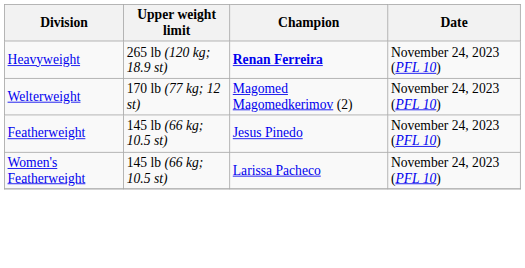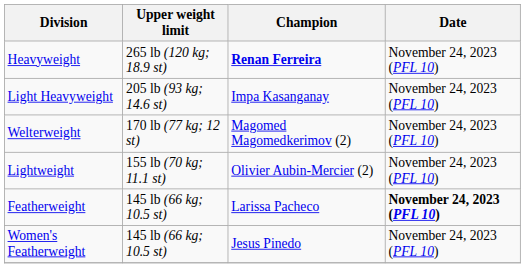 <table class="wikitable">
 <tr>
 <th>Division</th>
 <th>Upper weight limit</th>
 <th>Champion</th>
 <th>Date</th>
 </tr>
 <tr>
 <td><a href='#'>Heavyweight</a></td>
 <td>265 lb <em>(120 kg; 18.9 st)</em></td>
 <td><strong><a href='#'>Renan Ferreira</a></strong></td>
 <td>November 24, 2023 (<em><a href='#'>PFL 10</a></em>)</td>
 </tr>
 <tr>
+<td><a href='#'>Light Heavyweight</a></td>
+<td>205 lb <em>(93 kg; 14.6 st)</em></td>
+<td><a href='#'>Impa Kasanganay</a></td>
+<td>November 24, 2023 (<em><a href='#'>PFL 10</a></em>)</td>
+</tr>
+<tr>
 <td><a href='#'>Welterweight</a></td>
 <td>170 lb <em>(77 kg; 12 st)</em></td>
 <td><a href='#'>Magomed Magomedkerimov</a> (2)</td>
 <td>November 24, 2023 (<em><a href='#'>PFL 10</a></em>)</td>
 </tr>
 <tr>
+<td><a href='#'>Lightweight</a></td>
+<td>155 lb <em>(70 kg; 11.1 st)</em></td>
+<td><a href='#'>Olivier Aubin-Mercier</a> (2)</td>
+<td>November 24, 2023 (<em><a href='#'>PFL 10</a></em>)</td>
+</tr>
+<tr>
 <td><a href='#'>Featherweight</a></td>
+<td>145 lb <em>(66 kg; 10.5 st)</em></td>
+<td><a href='#'>Larissa Pacheco</a></td>
+<td><strong>November 24, 2023 (<em><a href='#'>PFL 10</a></em>)</strong></td>
+</tr>
+<tr>
+<td><a href='#'>Women's Featherweight</a></td>
 <td>145 lb <em>(66 kg; 10.5 st)</em></td>
 <td><a href='#'>Jesus Pinedo</a></td>
 <td>November 24, 2023 (<em><a href='#'>PFL 10</a></em>)</td>
 </tr>
 <tr>
-<td><a href='#'>Women's Featherweight</a></td>
-<td>145 lb <em>(66 kg; 10.5 st)</em></td>
-<td><a href='#'>Larissa Pacheco</a></td>
-<td>November 24, 2023 (<em><a href='#'>PFL 10</a></em>)</td>
-</tr>
-<tr>
 </tr>
 </table>
